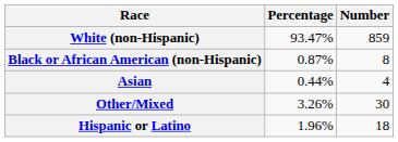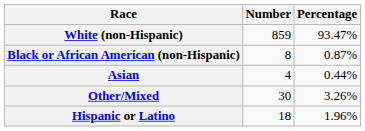 <table class="wikitable" style="text-align:right">
 <tr>
 <th scope="col">Race</th>
+<th scope="col">Number</th>
 <th scope="col">Percentage</th>
-<th scope="col">Number</th>
 </tr>
 <tr>
 <th scope="row"><a href='#'>White</a> (non-Hispanic)</th>
+<td>859</td>
 <td>93.47%</td>
-<td>859</td>
 </tr>
 <tr>
 <th scope="row"><a href='#'>Black or African American</a> (non-Hispanic)</th>
+<td>8</td>
 <td>0.87%</td>
-<td>8</td>
 </tr>
 <tr>
 <th scope="row"><a href='#'>Asian</a></th>
+<td>4</td>
 <td>0.44%</td>
-<td>4</td>
 </tr>
 <tr>
 <th scope="row"><a href='#'>Other/Mixed</a></th>
+<td>30</td>
 <td>3.26%</td>
-<td>30</td>
 </tr>
 <tr>
 <th scope="row"><a href='#'>Hispanic</a> or <a href='#'>Latino</a></th>
+<td>18</td>
 <td>1.96%</td>
-<td>18</td>
 </tr>
 </table>
